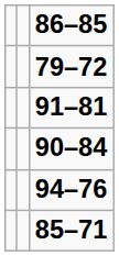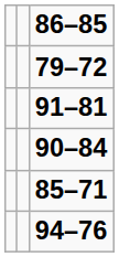 <table class="wikitable">
 <tr>
 <td></td>
 <td></td>
 <td><strong>86–85</strong></td>
 </tr>
 <tr>
 <td></td>
 <td></td>
 <td><strong>79–72</strong></td>
 </tr>
 <tr>
 <td></td>
 <td></td>
 <td><strong>91–81</strong></td>
 </tr>
 <tr>
 <td></td>
 <td></td>
 <td><strong>90–84</strong></td>
 </tr>
 <tr>
 <td></td>
 <td></td>
-<td><strong>94–76</strong></td>
+<td><strong>85–71</strong></td>
 </tr>
 <tr>
 <td></td>
 <td></td>
-<td><strong>85–71</strong></td>
+<td><strong>94–76</strong></td>
 </tr>
 </table>
